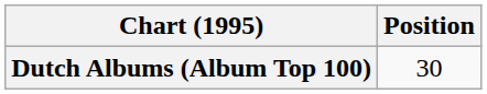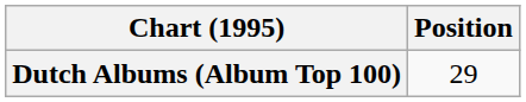 <table class="wikitable plainrowheaders" style="text-align:center">
 <tr>
 <th scope="col">Chart (1995)</th>
 <th scope="col">Position</th>
 </tr>
 <tr>
 <th scope="row">Dutch Albums (Album Top 100)</th>
-<td>30</td>
+<td>29</td>
 </tr>
 </table>
